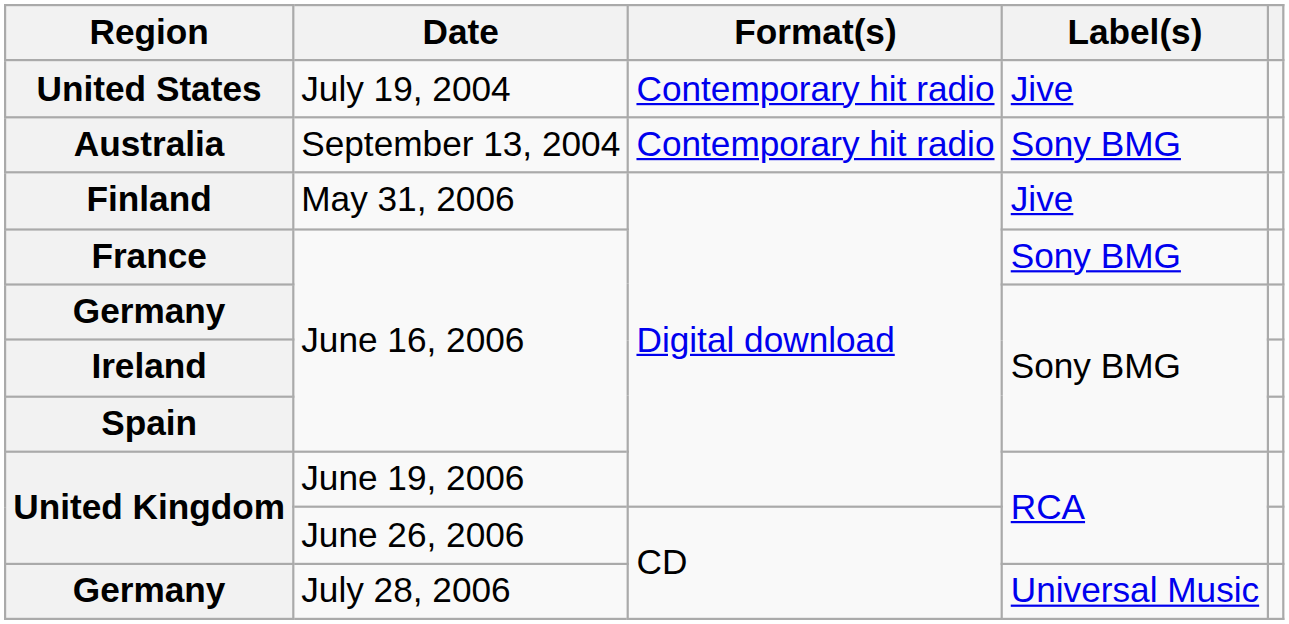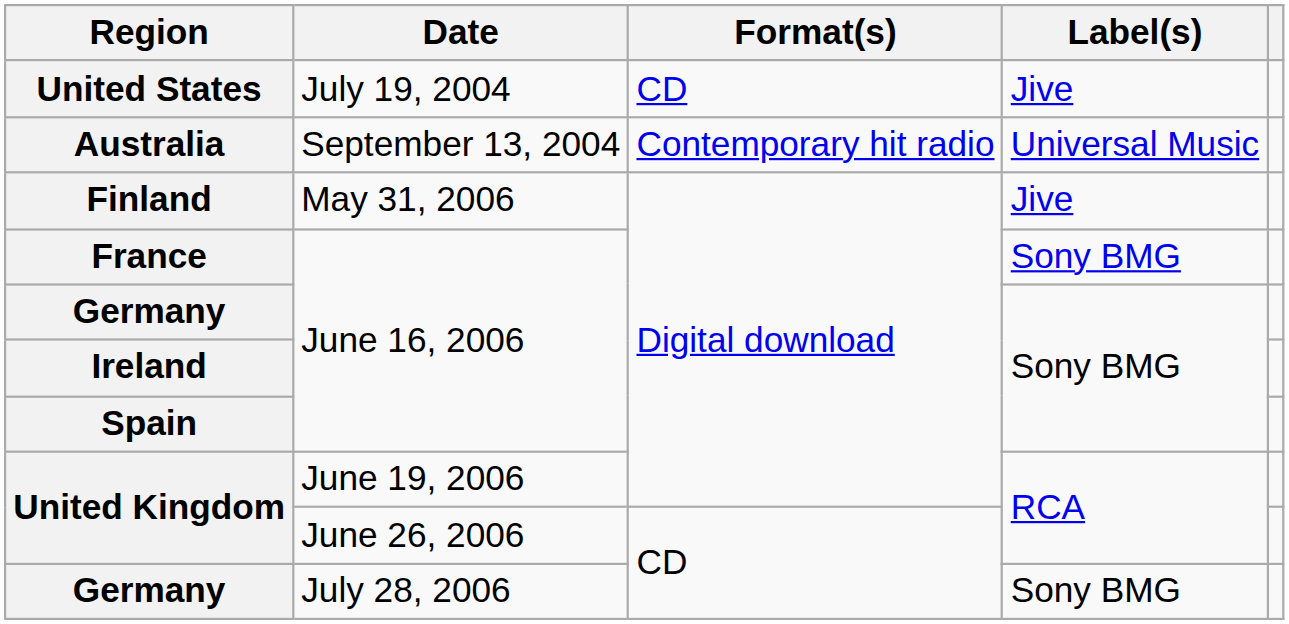 <table class="wikitable sortable plainrowheaders">
 <tr>
 <th scope="col">Region</th>
 <th scope="col">Date</th>
 <th scope="col">Format(s)</th>
 <th scope="col">Label(s)</th>
 <th scope="col"></th>
 </tr>
 <tr>
 <th scope="row">United States</th>
 <td>July 19, 2004</td>
-<td><a href='#'>Contemporary hit radio</a></td>
+<td><a href='#'>CD</a></td>
 <td><a href='#'>Jive</a></td>
 <td align="center"></td>
 </tr>
 <tr>
 <th scope="row">Australia</th>
 <td>September 13, 2004</td>
 <td><a href='#'>Contemporary hit radio</a></td>
-<td><a href='#'>Sony BMG</a></td>
+<td><a href='#'>Universal Music</a></td>
 <td align="center"></td>
 </tr>
 <tr>
 <th scope="row">Finland</th>
 <td>May 31, 2006</td>
 <td rowspan="6"><a href='#'>Digital download</a></td>
 <td><a href='#'>Jive</a></td>
 <td align="center"></td>
 </tr>
 <tr>
 <th scope="row">France</th>
 <td rowspan="4">June 16, 2006</td>
 <td><a href='#'>Sony BMG</a></td>
 <td align="center"></td>
 </tr>
 <tr>
 <th scope="row">Germany</th>
 <td rowspan="3">Sony BMG</td>
 <td align="center"></td>
 </tr>
 <tr>
 <th scope="row">Ireland</th>
 <td align="center"></td>
 </tr>
 <tr>
 <th scope="row">Spain</th>
 <td align="center"></td>
 </tr>
 <tr>
 <th scope="row" rowspan="2">United Kingdom</th>
 <td>June 19, 2006</td>
 <td rowspan="2"><a href='#'>RCA</a></td>
 <td align="center"></td>
 </tr>
 <tr>
 <td>June 26, 2006</td>
 <td rowspan="2">CD</td>
 <td align="center"></td>
 </tr>
 <tr>
 <th scope="row">Germany</th>
 <td>July 28, 2006</td>
-<td><a href='#'>Universal Music</a></td>
+<td>Sony BMG</td>
 <td align="center"></td>
 </tr>
 </table>
